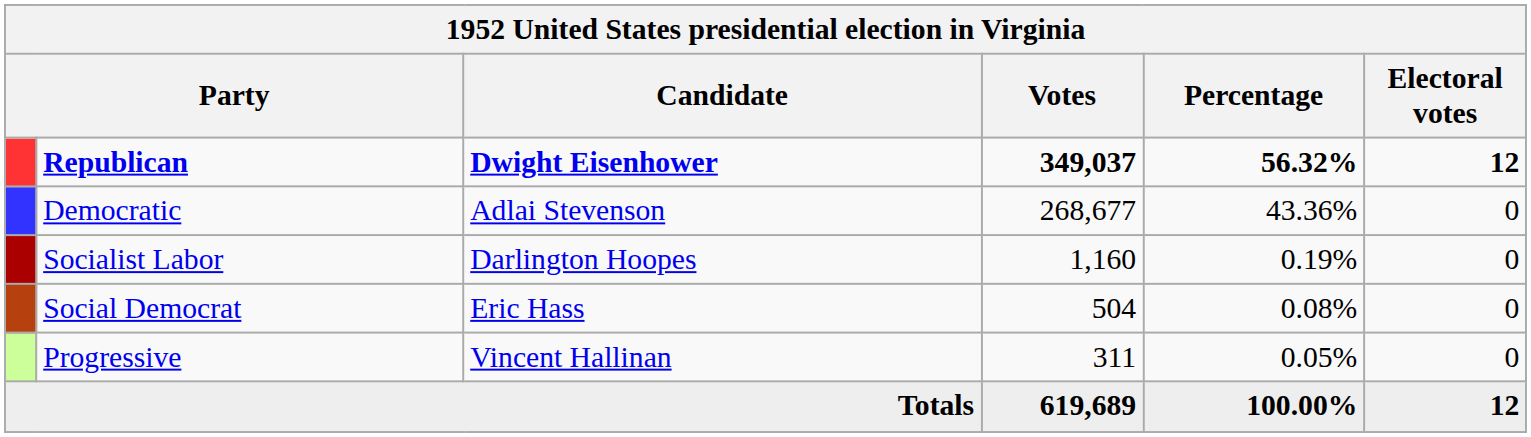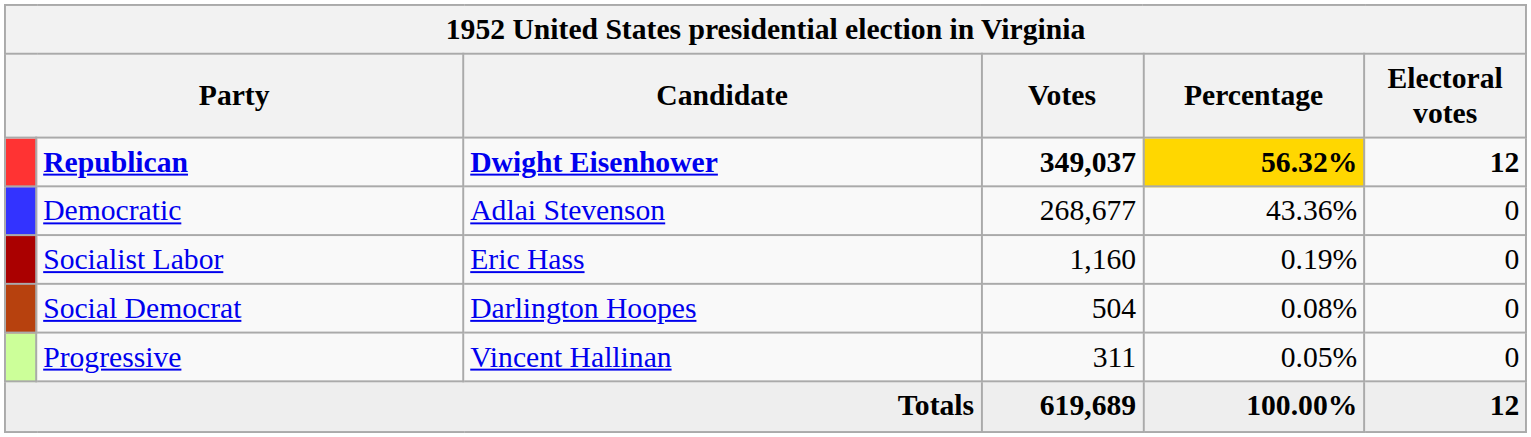 <table class="wikitable nowrap" style="font-size: 95%;">
 <tr>
 <th colspan="6">1952 United States presidential election in Virginia</th>
 </tr>
 <tr>
 <th colspan="2" style="width: 15em">Party</th>
 <th style="width: 17em">Candidate</th>
 <th style="width: 5em">Votes</th>
 <th style="width: 7em">Percentage</th>
 <th style="width: 5em">Electoral votes</th>
 </tr>
 <tr>
 <th style="background-color:#FF3333; width: 3px"></th>
 <td style="width: 130px"><strong><a href='#'>Republican</a></strong></td>
 <td><strong><a href='#'>Dwight Eisenhower</a></strong></td>
 <td align="right"><strong>349,037</strong></td>
-<td align="right"><strong>56.32%</strong></td>
+<td align="right" style="background: gold;"><strong>56.32%</strong></td>
 <td align="right"><strong>12</strong></td>
 </tr>
 <tr>
 <th style="background-color:#3333FF; width: 3px"></th>
 <td style="width: 130px"><a href='#'>Democratic</a></td>
 <td><a href='#'>Adlai Stevenson</a></td>
 <td align="right">268,677</td>
 <td align="right">43.36%</td>
 <td align="right">0</td>
 </tr>
 <tr>
 <th style="background-color:#aa0000; width: 3px"></th>
 <td style="width: 130px"><a href='#'>Socialist Labor</a></td>
-<td><a href='#'>Darlington Hoopes</a></td>
+<td><a href='#'>Eric Hass</a></td>
 <td align="right">1,160</td>
 <td align="right">0.19%</td>
 <td align="right">0</td>
 </tr>
 <tr>
 <th style="background-color:#B7410E; width: 3px"></th>
 <td style="width: 130px"><a href='#'>Social Democrat</a></td>
-<td><a href='#'>Eric Hass</a></td>
+<td><a href='#'>Darlington Hoopes</a></td>
 <td align="right">504</td>
 <td align="right">0.08%</td>
 <td align="right">0</td>
 </tr>
 <tr>
 <th style="background-color:#CCFF99; width: 3px"></th>
 <td style="width: 130px"><a href='#'>Progressive</a></td>
 <td><a href='#'>Vincent Hallinan</a></td>
 <td align="right">311</td>
 <td align="right">0.05%</td>
 <td align="right">0</td>
 </tr>
 <tr style="background:#eee; text-align:right;">
 <td colspan="3"><strong>Totals</strong></td>
 <td><strong>619,689</strong></td>
 <td><strong>100.00%</strong></td>
 <td><strong>12</strong></td>
 </tr>
 </table>
